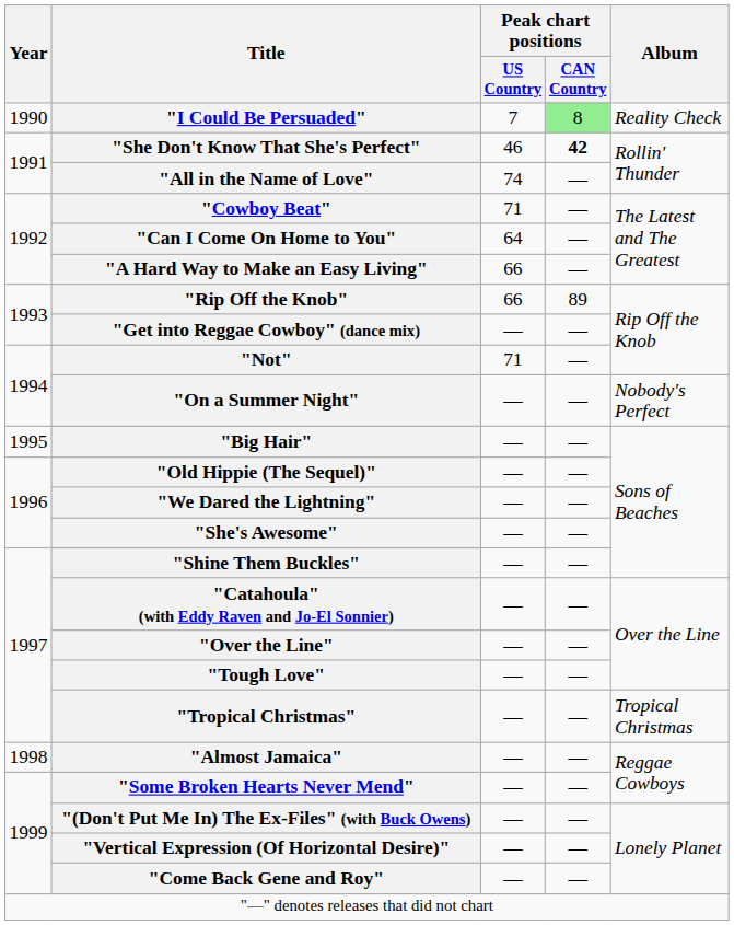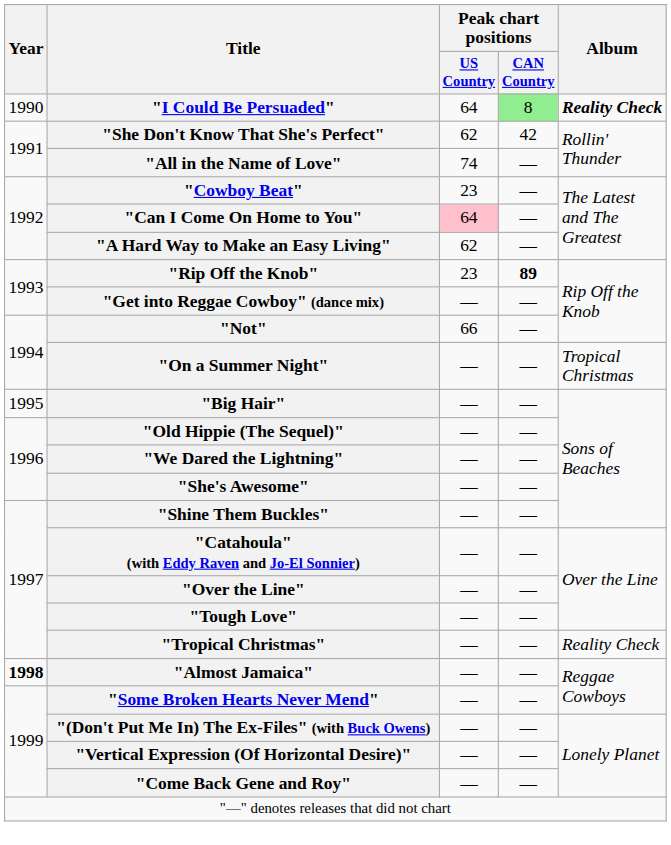 <table class="wikitable plainrowheaders" style="text-align:center;">
 <tr>
 <th scope="col" rowspan="2">Year</th>
 <th scope="col" rowspan="2" style="width:22em;">Title</th>
 <th scope="col" colspan="2">Peak chart<br>positions</th>
 <th scope="col" rowspan="2">Album</th>
 </tr>
 <tr style="font-size:smaller;">
 <th scope="col" width="45"><a href='#'>US Country</a><br></th>
 <th scope="col" width="45"><a href='#'>CAN Country</a><br></th>
 </tr>
 <tr>
 <td>1990</td>
 <th scope="row">"<a href='#'>I Could Be Persuaded</a>"</th>
-<td>7</td>
+<td>64</td>
 <td style="background: lightgreen;">8</td>
-<td align="left"><em>Reality Check</em></td>
+<td align="left"><strong><em>Reality Check</em></strong></td>
 </tr>
 <tr>
 <td rowspan="2">1991</td>
 <th scope="row">"She Don't Know That She's Perfect"</th>
-<td>46</td>
-<td><strong>42</strong></td>
+<td>62</td>
+<td>42</td>
 <td align="left" rowspan="2"><em>Rollin' Thunder</em></td>
 </tr>
 <tr>
 <th scope="row">"All in the Name of Love"</th>
 <td>74</td>
 <td>—</td>
 </tr>
 <tr>
 <td rowspan="3">1992</td>
 <th scope="row">"<a href='#'>Cowboy Beat</a>"</th>
-<td>71</td>
+<td>23</td>
 <td>—</td>
 <td align="left" rowspan="3"><em>The Latest and The Greatest</em></td>
 </tr>
 <tr>
 <th scope="row">"Can I Come On Home to You"</th>
-<td>64</td>
+<td style="background: pink;">64</td>
 <td>—</td>
 </tr>
 <tr>
 <th scope="row">"A Hard Way to Make an Easy Living"</th>
-<td>66</td>
+<td>62</td>
 <td>—</td>
 </tr>
 <tr>
 <td rowspan="2">1993</td>
 <th scope="row">"Rip Off the Knob"</th>
-<td>66</td>
-<td>89</td>
+<td>23</td>
+<td><strong>89</strong></td>
 <td align="left" rowspan="3"><em>Rip Off the Knob</em></td>
 </tr>
 <tr>
 <th scope="row">"Get into Reggae Cowboy" <small>(dance mix)</small></th>
 <td>—</td>
 <td>—</td>
 </tr>
 <tr>
 <td rowspan="2">1994</td>
 <th scope="row">"Not"</th>
-<td>71</td>
+<td>66</td>
 <td>—</td>
 </tr>
 <tr>
 <th scope="row">"On a Summer Night"</th>
 <td>—</td>
 <td>—</td>
-<td align="left"><em>Nobody's Perfect</em></td>
+<td align="left"><em>Tropical Christmas</em></td>
 </tr>
 <tr>
 <td>1995</td>
 <th scope="row">"Big Hair"</th>
 <td>—</td>
 <td>—</td>
 <td align="left" rowspan="5"><em>Sons of Beaches</em></td>
 </tr>
 <tr>
 <td rowspan="3">1996</td>
 <th scope="row">"Old Hippie (The Sequel)"</th>
 <td>—</td>
 <td>—</td>
 </tr>
 <tr>
 <th scope="row">"We Dared the Lightning"</th>
 <td>—</td>
 <td>—</td>
 </tr>
 <tr>
 <th scope="row">"She's Awesome"</th>
 <td>—</td>
 <td>—</td>
 </tr>
 <tr>
 <td rowspan="5">1997</td>
 <th scope="row">"Shine Them Buckles"</th>
 <td>—</td>
 <td>—</td>
 </tr>
 <tr>
 <th scope="row">"Catahoula"<br><small>(with <a href='#'>Eddy Raven</a> and <a href='#'>Jo-El Sonnier</a>)</small></th>
 <td>—</td>
 <td>—</td>
 <td align="left" rowspan="3"><em>Over the Line</em></td>
 </tr>
 <tr>
 <th scope="row">"Over the Line"</th>
 <td>—</td>
 <td>—</td>
 </tr>
 <tr>
 <th scope="row">"Tough Love"</th>
 <td>—</td>
 <td>—</td>
 </tr>
 <tr>
 <th scope="row">"Tropical Christmas"</th>
 <td>—</td>
 <td>—</td>
-<td align="left"><em>Tropical Christmas</em></td>
+<td align="left"><em>Reality Check</em></td>
 </tr>
 <tr>
-<td>1998</td>
+<td><strong>1998</strong></td>
 <th scope="row">"Almost Jamaica"</th>
 <td>—</td>
 <td>—</td>
 <td align="left" rowspan="2"><em>Reggae Cowboys</em></td>
 </tr>
 <tr>
 <td rowspan="4">1999</td>
 <th scope="row">"<a href='#'>Some Broken Hearts Never Mend</a>"</th>
 <td>—</td>
 <td>—</td>
 </tr>
 <tr>
 <th scope="row">"(Don't Put Me In) The Ex-Files" <small>(with <a href='#'>Buck Owens</a>)</small></th>
 <td>—</td>
 <td>—</td>
 <td align="left" rowspan="3"><em>Lonely Planet</em></td>
 </tr>
 <tr>
 <th scope="row">"Vertical Expression (Of Horizontal Desire)"</th>
 <td>—</td>
 <td>—</td>
 </tr>
 <tr>
 <th scope="row">"Come Back Gene and Roy"</th>
 <td>—</td>
 <td>—</td>
 </tr>
 <tr>
 <td colspan="5" style="font-size:85%">"—" denotes releases that did not chart</td>
 </tr>
 </table>
